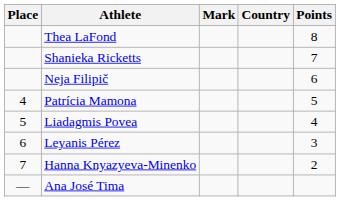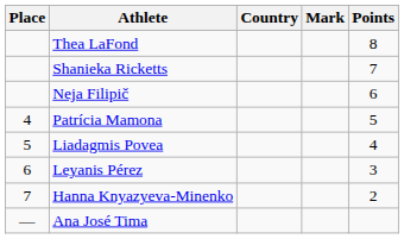 <table class="wikitable">
 <tr>
 <th>Place</th>
 <th>Athlete</th>
+<th>Country</th>
 <th>Mark</th>
-<th>Country</th>
 <th>Points</th>
 </tr>
 <tr>
 <td align=center></td>
 <td><a href='#'>Thea LaFond</a></td>
+<td></td>
 <td> </td>
-<td></td>
 <td align=center>8</td>
 </tr>
 <tr>
 <td align=center></td>
 <td><a href='#'>Shanieka Ricketts</a></td>
+<td></td>
 <td> </td>
-<td></td>
 <td align=center>7</td>
 </tr>
 <tr>
 <td align=center></td>
 <td><a href='#'>Neja Filipič</a></td>
+<td></td>
 <td> </td>
-<td></td>
 <td align=center>6</td>
 </tr>
 <tr>
 <td align=center>4</td>
 <td><a href='#'>Patrícia Mamona</a></td>
+<td></td>
 <td> </td>
-<td></td>
 <td align=center>5</td>
 </tr>
 <tr>
 <td align=center>5</td>
 <td><a href='#'>Liadagmis Povea</a></td>
+<td></td>
 <td> </td>
-<td></td>
 <td align=center>4</td>
 </tr>
 <tr>
 <td align=center>6</td>
 <td><a href='#'>Leyanis Pérez</a></td>
+<td></td>
 <td> </td>
-<td></td>
 <td align=center>3</td>
 </tr>
 <tr>
 <td align=center>7</td>
 <td><a href='#'>Hanna Knyazyeva-Minenko</a></td>
+<td></td>
 <td> </td>
-<td></td>
 <td align=center>2</td>
 </tr>
 <tr>
 <td align=center>—</td>
 <td><a href='#'>Ana José Tima</a></td>
 <td></td>
 <td></td>
 <td align=center></td>
 </tr>
 </table>
